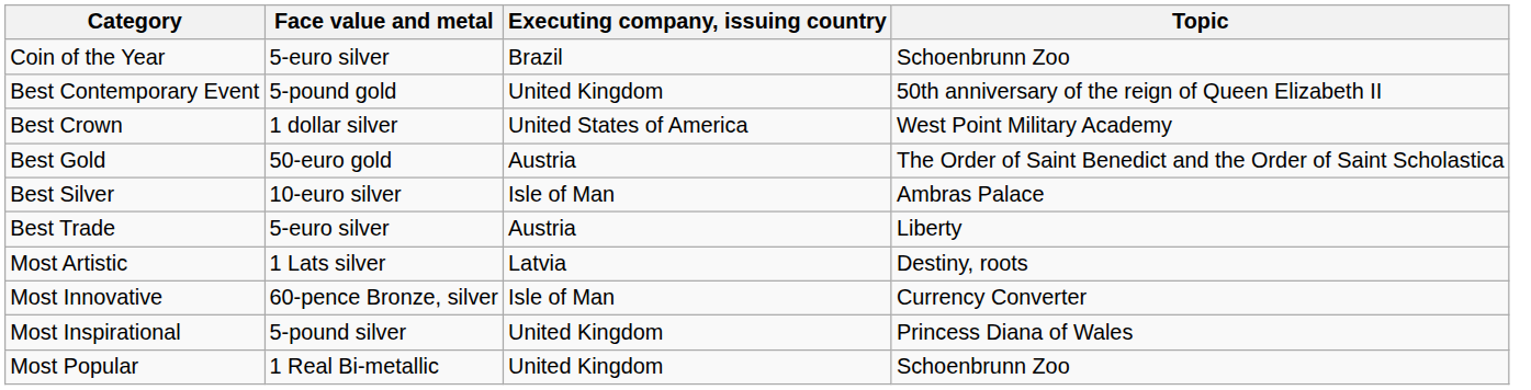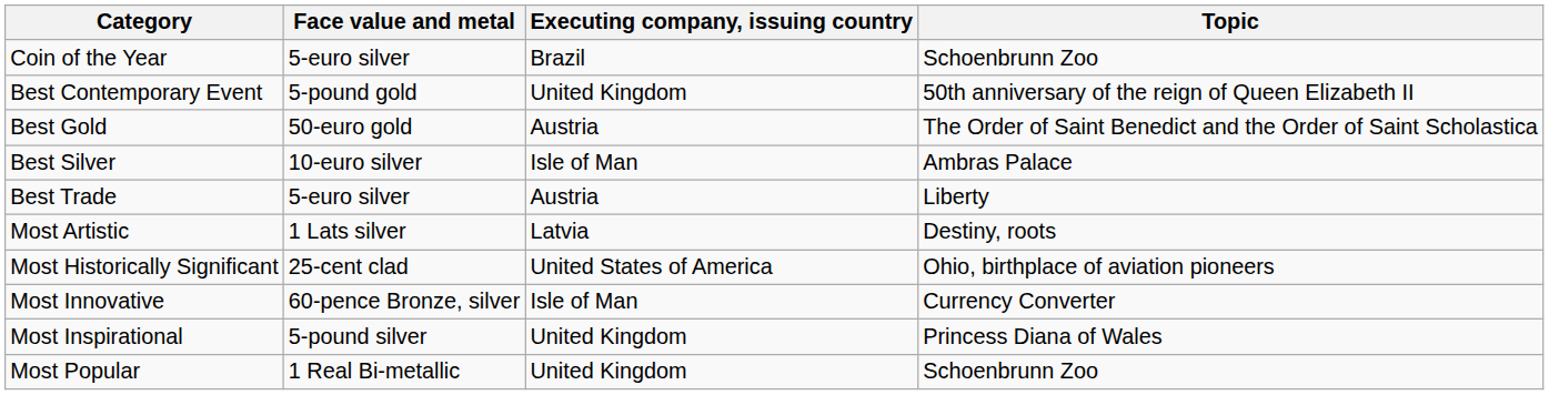 <table class="wikitable plainrowheaders">
 <tr>
 <th>Category</th>
 <th>Face value and metal</th>
 <th>Executing company, issuing country</th>
 <th>Topic</th>
 </tr>
 <tr>
 <td>Coin of the Year</td>
 <td>5-euro silver</td>
 <td>Brazil</td>
 <td>Schoenbrunn Zoo</td>
 </tr>
 <tr>
 <td>Best Contemporary Event</td>
 <td>5-pound gold</td>
 <td>United Kingdom</td>
 <td>50th anniversary of the reign of Queen Elizabeth II</td>
-</tr>
-<tr>
-<td>Best Crown</td>
-<td>1 dollar silver</td>
-<td>United States of America</td>
-<td>West Point Military Academy</td>
 </tr>
 <tr>
 <td>Best Gold</td>
 <td>50-euro gold</td>
 <td>Austria</td>
 <td>The Order of Saint Benedict and the Order of Saint Scholastica</td>
 </tr>
 <tr>
 <td>Best Silver</td>
 <td>10-euro silver</td>
 <td>Isle of Man</td>
 <td>Ambras Palace</td>
 </tr>
 <tr>
 <td>Best Trade</td>
 <td>5-euro silver</td>
 <td>Austria</td>
 <td>Liberty</td>
 </tr>
 <tr>
 <td>Most Artistic</td>
 <td>1 Lats silver</td>
 <td>Latvia</td>
 <td>Destiny, roots</td>
 </tr>
 <tr>
+<td>Most Historically Significant</td>
+<td>25-cent clad</td>
+<td>United States of America</td>
+<td>Ohio, birthplace of aviation pioneers</td>
+</tr>
+<tr>
 <td>Most Innovative</td>
 <td>60-pence Bronze, silver</td>
 <td>Isle of Man</td>
 <td>Currency Converter</td>
 </tr>
 <tr>
 <td>Most Inspirational</td>
 <td>5-pound silver</td>
 <td>United Kingdom</td>
 <td>Princess Diana of Wales</td>
 </tr>
 <tr>
 <td>Most Popular</td>
 <td>1 Real Bi-metallic</td>
 <td>United Kingdom</td>
 <td>Schoenbrunn Zoo</td>
 </tr>
 </table>
